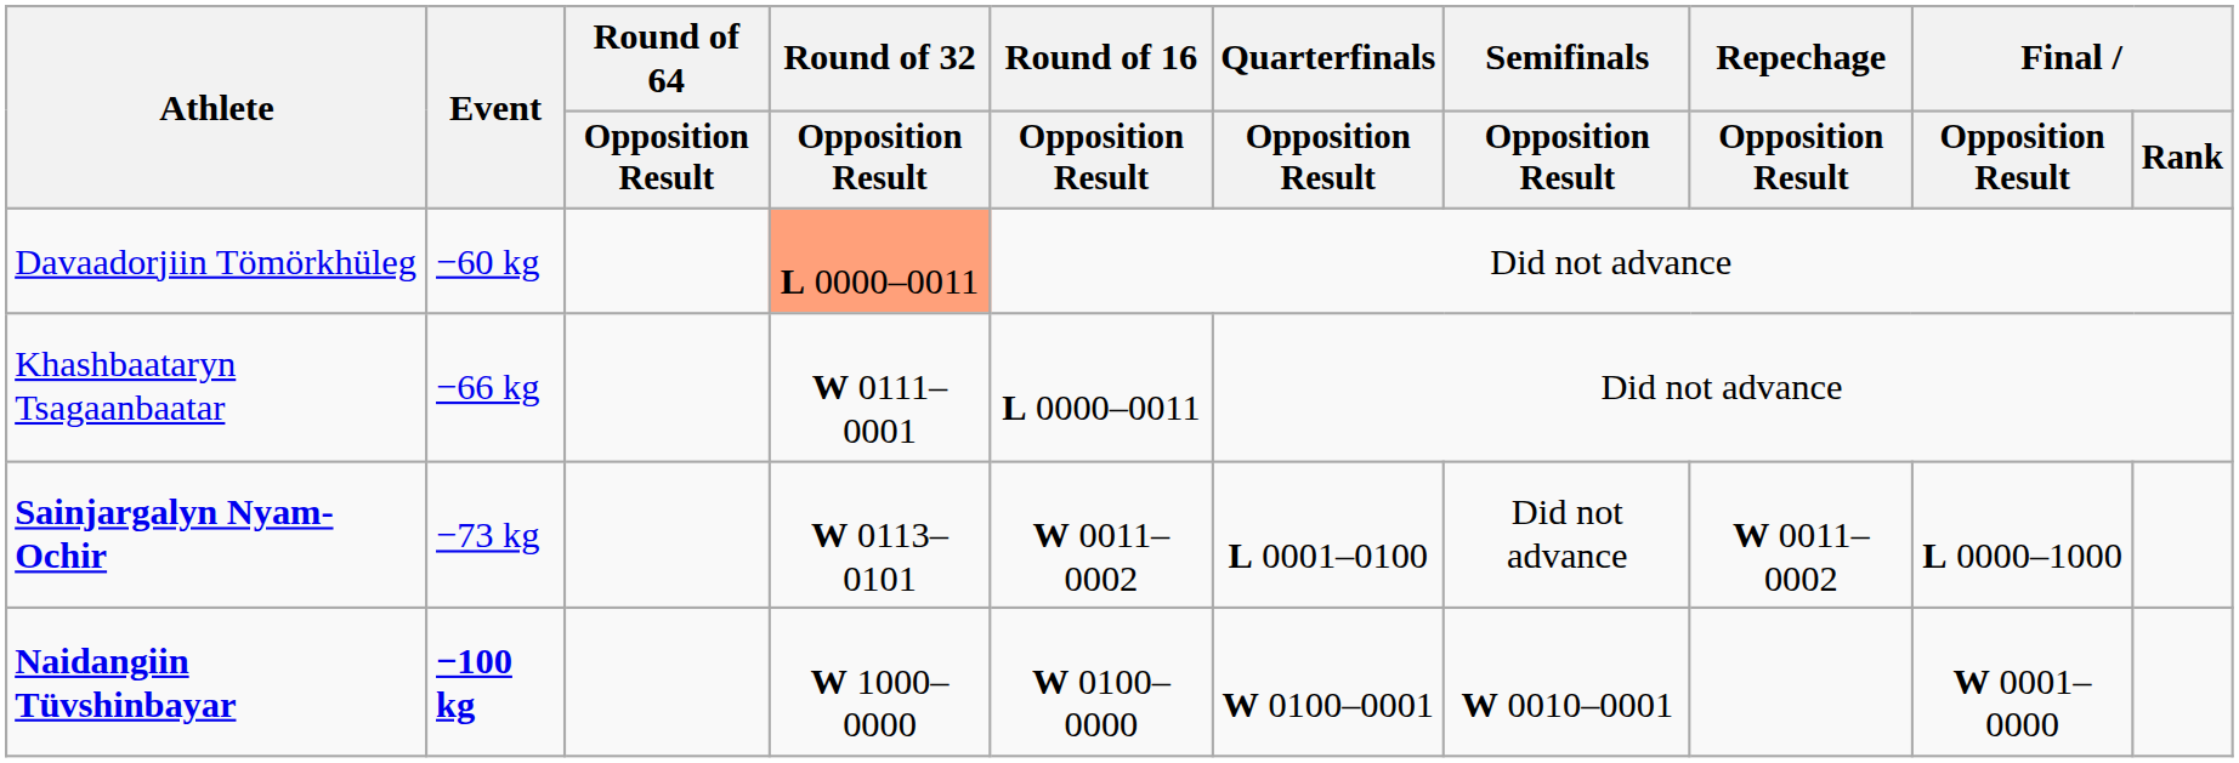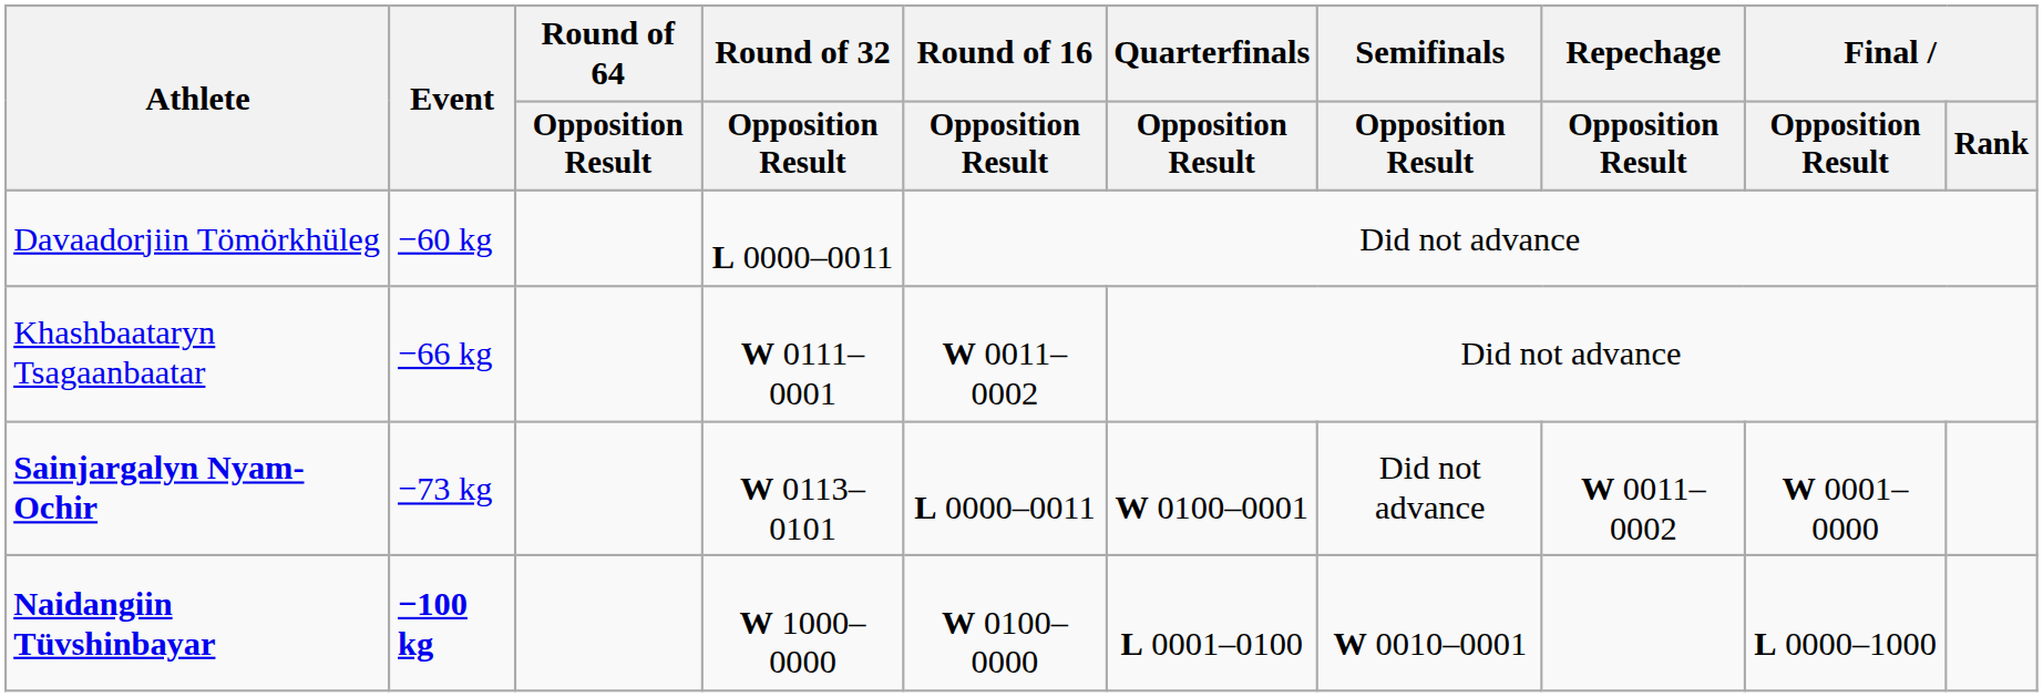 <table class="wikitable" style="font-size:90%">
 <tr>
 <th rowspan="2">Athlete</th>
 <th rowspan="2">Event</th>
 <th>Round of 64</th>
 <th>Round of 32</th>
 <th>Round of 16</th>
 <th>Quarterfinals</th>
 <th>Semifinals</th>
 <th>Repechage</th>
 <th colspan=2>Final / </th>
 </tr>
 <tr style="font-size:95%">
 <th>Opposition<br>Result</th>
 <th>Opposition<br>Result</th>
 <th>Opposition<br>Result</th>
 <th>Opposition<br>Result</th>
 <th>Opposition<br>Result</th>
 <th>Opposition<br>Result</th>
 <th>Opposition<br>Result</th>
 <th>Rank</th>
 </tr>
 <tr align=center>
 <td align=left><a href='#'>Davaadorjiin Tömörkhüleg</a></td>
 <td align=left><a href='#'>−60 kg</a></td>
 <td></td>
-<td style="background: lightsalmon;"><br><strong>L</strong> 0000–0011</td>
+<td><br><strong>L</strong> 0000–0011</td>
 <td colspan=6>Did not advance</td>
 </tr>
 <tr align=center>
 <td align=left><a href='#'>Khashbaataryn Tsagaanbaatar</a></td>
 <td align=left><a href='#'>−66 kg</a></td>
 <td></td>
 <td><br><strong>W</strong> 0111–0001</td>
-<td><br><strong>L</strong> 0000–0011</td>
+<td><br><strong>W</strong> 0011–0002</td>
 <td colspan=5>Did not advance</td>
 </tr>
 <tr align=center>
 <td align=left><strong><a href='#'>Sainjargalyn Nyam-Ochir</a></strong></td>
 <td align=left><a href='#'>−73 kg</a></td>
 <td></td>
 <td><br><strong>W</strong> 0113–0101</td>
-<td><br><strong>W</strong> 0011–0002</td>
-<td><br><strong>L</strong> 0001–0100</td>
+<td><br><strong>L</strong> 0000–0011</td>
+<td><br><strong>W</strong> 0100–0001</td>
 <td>Did not advance</td>
 <td><br><strong>W</strong> 0011–0002</td>
-<td><br><strong>L</strong> 0000–1000</td>
+<td><br><strong>W</strong> 0001–0000</td>
 <td></td>
 </tr>
 <tr align=center>
 <td align=left><strong><a href='#'>Naidangiin Tüvshinbayar</a></strong></td>
 <td align=left><strong><a href='#'>−100 kg</a></strong></td>
 <td></td>
 <td><br><strong>W</strong> 1000–0000</td>
 <td><br><strong>W</strong> 0100–0000</td>
-<td><br><strong>W</strong> 0100–0001</td>
+<td><br><strong>L</strong> 0001–0100</td>
 <td><br><strong>W</strong> 0010–0001</td>
 <td></td>
-<td><br><strong>W</strong> 0001–0000</td>
+<td><br><strong>L</strong> 0000–1000</td>
 <td></td>
 </tr>
 </table>
